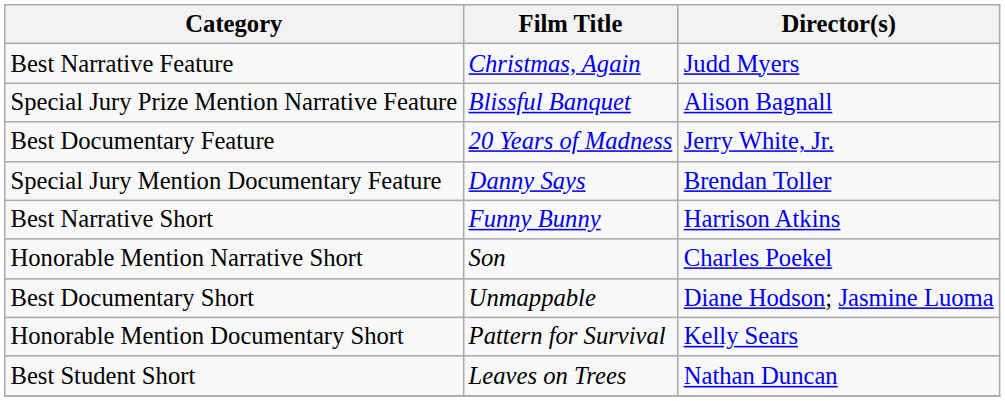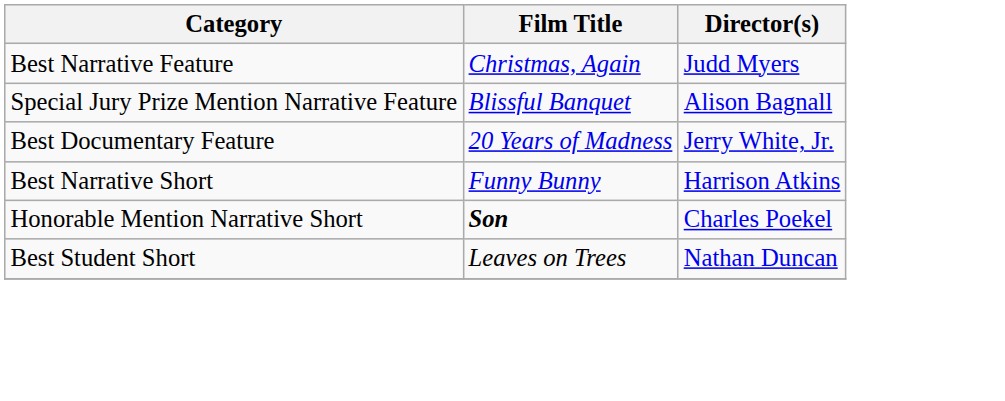 <table class="wikitable">
 <tr>
 <th>Category</th>
 <th>Film Title</th>
 <th>Director(s)</th>
 </tr>
 <tr>
 <td>Best Narrative Feature</td>
 <td><em><a href='#'>Christmas, Again</a></em></td>
 <td><a href='#'>Judd Myers</a></td>
 </tr>
 <tr>
 <td>Special Jury Prize Mention Narrative Feature</td>
 <td><em><a href='#'>Blissful Banquet</a></em></td>
 <td><a href='#'>Alison Bagnall</a></td>
 </tr>
 <tr>
 <td>Best Documentary Feature</td>
 <td><em><a href='#'>20 Years of Madness</a></em></td>
 <td><a href='#'>Jerry White, Jr.</a></td>
 </tr>
 <tr>
-<td>Special Jury Mention Documentary Feature</td>
-<td><em><a href='#'>Danny Says</a></em></td>
-<td><a href='#'>Brendan Toller</a></td>
-</tr>
-<tr>
 <td>Best Narrative Short</td>
 <td><em><a href='#'>Funny Bunny</a></em></td>
 <td><a href='#'>Harrison Atkins</a></td>
 </tr>
 <tr>
 <td>Honorable Mention Narrative Short</td>
-<td><em>Son</em></td>
+<td><strong><em>Son</em></strong></td>
 <td><a href='#'>Charles Poekel</a></td>
-</tr>
-<tr>
-<td>Best Documentary Short</td>
-<td><em>Unmappable</em></td>
-<td><a href='#'>Diane Hodson</a>; <a href='#'>Jasmine Luoma</a></td>
-</tr>
-<tr>
-<td>Honorable Mention Documentary Short</td>
-<td><em>Pattern for Survival</em></td>
-<td><a href='#'>Kelly Sears</a></td>
 </tr>
 <tr>
 <td>Best Student Short</td>
 <td><em>Leaves on Trees</em></td>
 <td><a href='#'>Nathan Duncan</a></td>
 </tr>
 <tr>
 </tr>
 </table>
